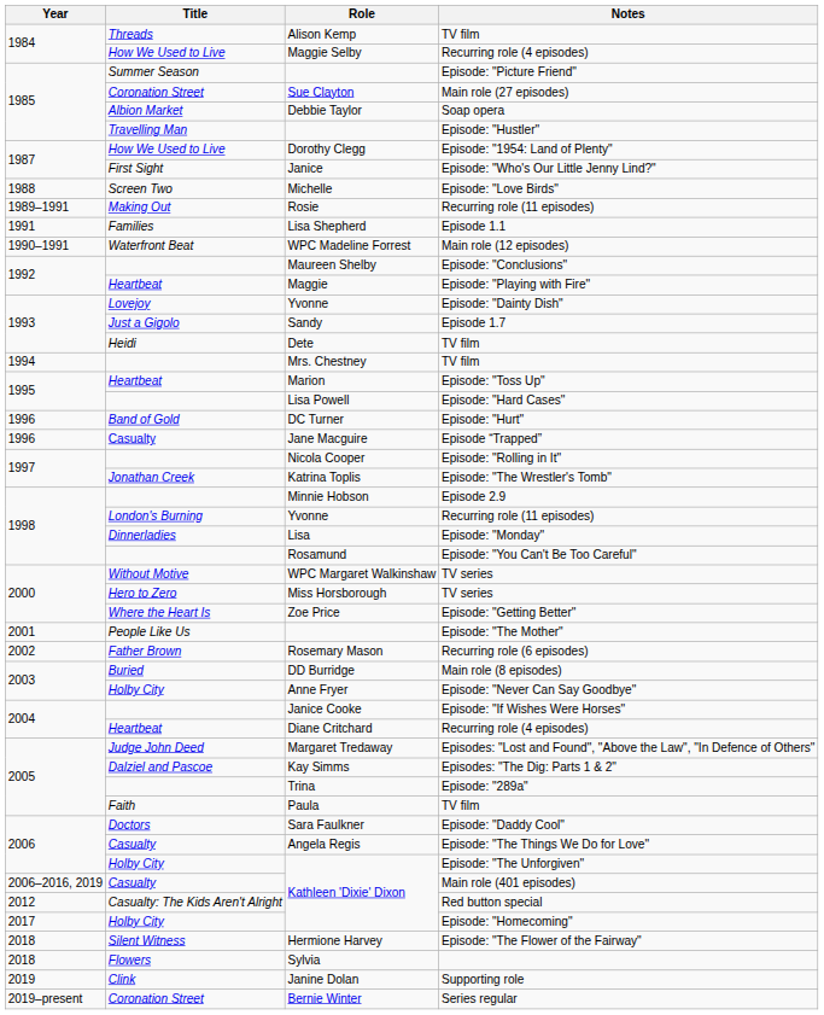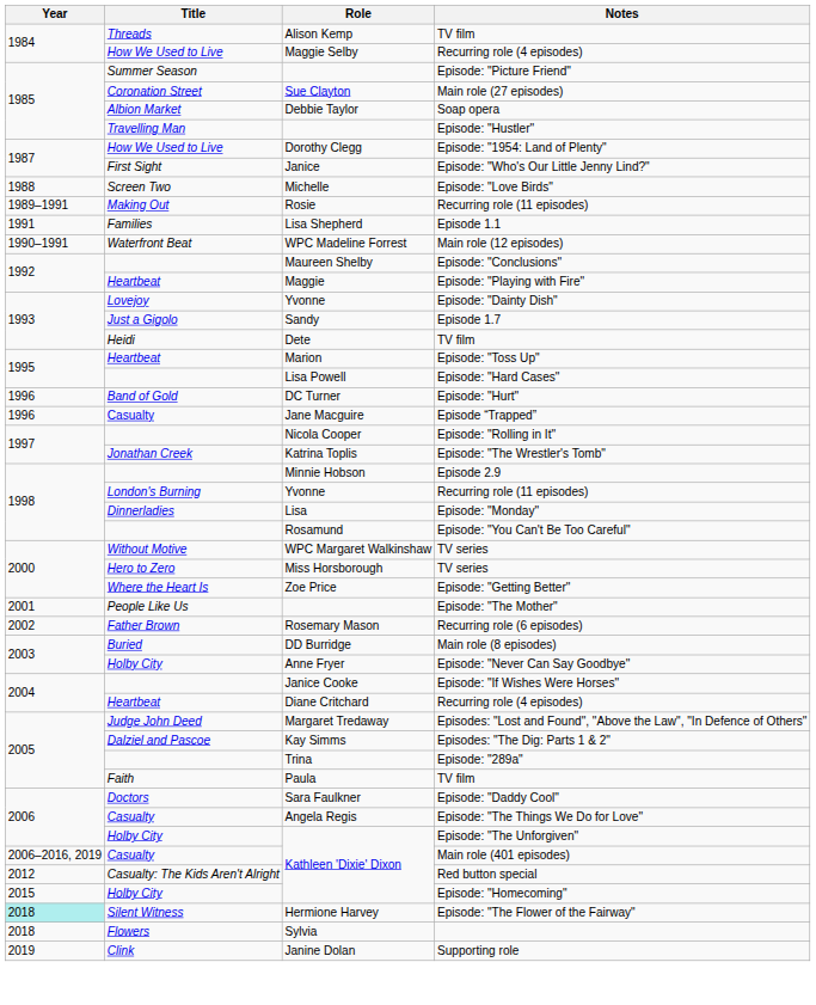 <table class="wikitable sortable">
 <tr>
 <th>Year</th>
 <th>Title</th>
 <th>Role</th>
 <th class="unsortable">Notes</th>
 </tr>
 <tr>
 <td rowspan="2">1984</td>
 <td><em><a href='#'>Threads</a></em></td>
 <td>Alison Kemp</td>
 <td>TV film</td>
 </tr>
 <tr>
 <td><em><a href='#'>How We Used to Live</a></em></td>
 <td>Maggie Selby</td>
 <td>Recurring role (4 episodes)</td>
 </tr>
 <tr>
 <td rowspan="4">1985</td>
 <td><em>Summer Season</em></td>
 <td></td>
 <td>Episode: "Picture Friend"</td>
 </tr>
 <tr>
 <td><em><a href='#'>Coronation Street</a></em></td>
 <td><a href='#'>Sue Clayton</a></td>
 <td>Main role (27 episodes)</td>
 </tr>
 <tr>
 <td><em><a href='#'>Albion Market</a></em></td>
 <td>Debbie Taylor</td>
 <td>Soap opera</td>
 </tr>
 <tr>
 <td><em><a href='#'>Travelling Man</a></em></td>
 <td></td>
 <td>Episode: "Hustler"</td>
 </tr>
 <tr>
 <td rowspan="2">1987</td>
 <td><em><a href='#'>How We Used to Live</a></em></td>
 <td>Dorothy Clegg</td>
 <td>Episode: "1954: Land of Plenty"</td>
 </tr>
 <tr>
 <td><em>First Sight</em></td>
 <td>Janice</td>
 <td>Episode: "Who's Our Little Jenny Lind?"</td>
 </tr>
 <tr>
 <td>1988</td>
 <td><em>Screen Two</em></td>
 <td>Michelle</td>
 <td>Episode: "Love Birds"</td>
 </tr>
 <tr>
 <td>1989–1991</td>
 <td><em><a href='#'>Making Out</a></em></td>
 <td>Rosie</td>
 <td>Recurring role (11 episodes)</td>
 </tr>
 <tr>
 <td>1991</td>
 <td><em>Families</em></td>
 <td>Lisa Shepherd</td>
 <td>Episode 1.1</td>
 </tr>
 <tr>
 <td>1990–1991</td>
 <td><em>Waterfront Beat</em></td>
 <td>WPC Madeline Forrest</td>
 <td>Main role (12 episodes)</td>
 </tr>
 <tr>
 <td rowspan="2">1992</td>
 <td><em></em></td>
 <td>Maureen Shelby</td>
 <td>Episode: "Conclusions"</td>
 </tr>
 <tr>
 <td><em><a href='#'>Heartbeat</a></em></td>
 <td>Maggie</td>
 <td>Episode: "Playing with Fire"</td>
 </tr>
 <tr>
 <td rowspan="3">1993</td>
 <td><em><a href='#'>Lovejoy</a></em></td>
 <td>Yvonne</td>
 <td>Episode: "Dainty Dish"</td>
 </tr>
 <tr>
 <td><em><a href='#'>Just a Gigolo</a></em></td>
 <td>Sandy</td>
 <td>Episode 1.7</td>
 </tr>
 <tr>
 <td><em>Heidi</em></td>
 <td>Dete</td>
-<td>TV film</td>
-</tr>
-<tr>
-<td>1994</td>
-<td><em></em></td>
-<td>Mrs. Chestney</td>
 <td>TV film</td>
 </tr>
 <tr>
 <td rowspan="2">1995</td>
 <td><em><a href='#'>Heartbeat</a></em></td>
 <td>Marion</td>
 <td>Episode: "Toss Up"</td>
 </tr>
 <tr>
 <td><em></em></td>
 <td>Lisa Powell</td>
 <td>Episode: "Hard Cases"</td>
 </tr>
 <tr>
 <td>1996</td>
 <td><em><a href='#'>Band of Gold</a></em></td>
 <td>DC Turner</td>
 <td>Episode: "Hurt"</td>
 </tr>
 <tr>
 <td>1996</td>
 <td><a href='#'>Casualty</a></td>
 <td>Jane Macguire</td>
 <td>Episode “Trapped”</td>
 </tr>
 <tr>
 <td rowspan="2">1997</td>
 <td><em></em></td>
 <td>Nicola Cooper</td>
 <td>Episode: "Rolling in It"</td>
 </tr>
 <tr>
 <td><em><a href='#'>Jonathan Creek</a></em></td>
 <td>Katrina Toplis</td>
 <td>Episode: "The Wrestler's Tomb"</td>
 </tr>
 <tr>
 <td rowspan="4">1998</td>
 <td><em></em></td>
 <td>Minnie Hobson</td>
 <td>Episode 2.9</td>
 </tr>
 <tr>
 <td><em><a href='#'>London's Burning</a></em></td>
 <td>Yvonne</td>
 <td>Recurring role (11 episodes)</td>
 </tr>
 <tr>
 <td><em><a href='#'>Dinnerladies</a></em></td>
 <td>Lisa</td>
 <td>Episode: "Monday"</td>
 </tr>
 <tr>
 <td><em></em></td>
 <td>Rosamund</td>
 <td>Episode: "You Can't Be Too Careful"</td>
 </tr>
 <tr>
 <td rowspan="3">2000</td>
 <td><em><a href='#'>Without Motive</a></em></td>
 <td>WPC Margaret Walkinshaw</td>
 <td>TV series</td>
 </tr>
 <tr>
 <td><em><a href='#'>Hero to Zero</a></em></td>
 <td>Miss Horsborough</td>
 <td>TV series</td>
 </tr>
 <tr>
 <td><em><a href='#'>Where the Heart Is</a></em></td>
 <td>Zoe Price</td>
 <td>Episode: "Getting Better"</td>
 </tr>
 <tr>
 <td>2001</td>
 <td><em>People Like Us</em></td>
 <td></td>
 <td>Episode: "The Mother"</td>
 </tr>
 <tr>
 <td>2002</td>
 <td><em><a href='#'>Father Brown</a></em></td>
 <td>Rosemary Mason</td>
 <td>Recurring role (6 episodes)</td>
 </tr>
 <tr>
 <td rowspan="2">2003</td>
 <td><em><a href='#'>Buried</a></em></td>
 <td>DD Burridge</td>
 <td>Main role (8 episodes)</td>
 </tr>
 <tr>
 <td><em><a href='#'>Holby City</a></em></td>
 <td>Anne Fryer</td>
 <td>Episode: "Never Can Say Goodbye"</td>
 </tr>
 <tr>
 <td rowspan="2">2004</td>
 <td><em></em></td>
 <td>Janice Cooke</td>
 <td>Episode: "If Wishes Were Horses"</td>
 </tr>
 <tr>
 <td><em><a href='#'>Heartbeat</a></em></td>
 <td>Diane Critchard</td>
 <td>Recurring role (4 episodes)</td>
 </tr>
 <tr>
 <td rowspan="4">2005</td>
 <td><em><a href='#'>Judge John Deed</a></em></td>
 <td>Margaret Tredaway</td>
 <td>Episodes: "Lost and Found", "Above the Law", "In Defence of Others"</td>
 </tr>
 <tr>
 <td><em><a href='#'>Dalziel and Pascoe</a></em></td>
 <td>Kay Simms</td>
 <td>Episodes: "The Dig: Parts 1 & 2"</td>
 </tr>
 <tr>
 <td><em></em></td>
 <td>Trina</td>
 <td>Episode: "289a"</td>
 </tr>
 <tr>
 <td><em>Faith</em></td>
 <td>Paula</td>
 <td>TV film</td>
 </tr>
 <tr>
 <td rowspan="3">2006</td>
 <td><em><a href='#'>Doctors</a></em></td>
 <td>Sara Faulkner</td>
 <td>Episode: "Daddy Cool"</td>
 </tr>
 <tr>
 <td><em><a href='#'>Casualty</a></em></td>
 <td>Angela Regis</td>
 <td>Episode: "The Things We Do for Love"</td>
 </tr>
 <tr>
 <td><em><a href='#'>Holby City</a></em></td>
 <td rowspan="4"><a href='#'>Kathleen 'Dixie' Dixon</a></td>
 <td>Episode: "The Unforgiven"</td>
 </tr>
 <tr>
 <td>2006–2016, 2019</td>
 <td><em><a href='#'>Casualty</a></em></td>
 <td>Main role (401 episodes)</td>
 </tr>
 <tr>
 <td>2012</td>
 <td><em>Casualty: The Kids Aren't Alright</em></td>
 <td>Red button special</td>
 </tr>
 <tr>
-<td>2017</td>
+<td>2015</td>
 <td><em><a href='#'>Holby City</a></em></td>
 <td>Episode: "Homecoming"</td>
 </tr>
 <tr>
-<td>2018</td>
+<td style="background: paleturquoise;">2018</td>
 <td><em><a href='#'>Silent Witness</a></em></td>
 <td>Hermione Harvey</td>
 <td>Episode: "The Flower of the Fairway"</td>
 </tr>
 <tr>
 <td>2018</td>
 <td><em><a href='#'>Flowers</a></em></td>
 <td>Sylvia</td>
 <td></td>
 </tr>
 <tr>
 <td>2019</td>
 <td><em><a href='#'>Clink</a></em></td>
 <td>Janine Dolan</td>
 <td>Supporting role</td>
 </tr>
-<tr>
-<td>2019–present</td>
-<td><em><a href='#'>Coronation Street</a></em></td>
-<td><a href='#'>Bernie Winter</a></td>
-<td>Series regular</td>
-</tr>
 </table>
